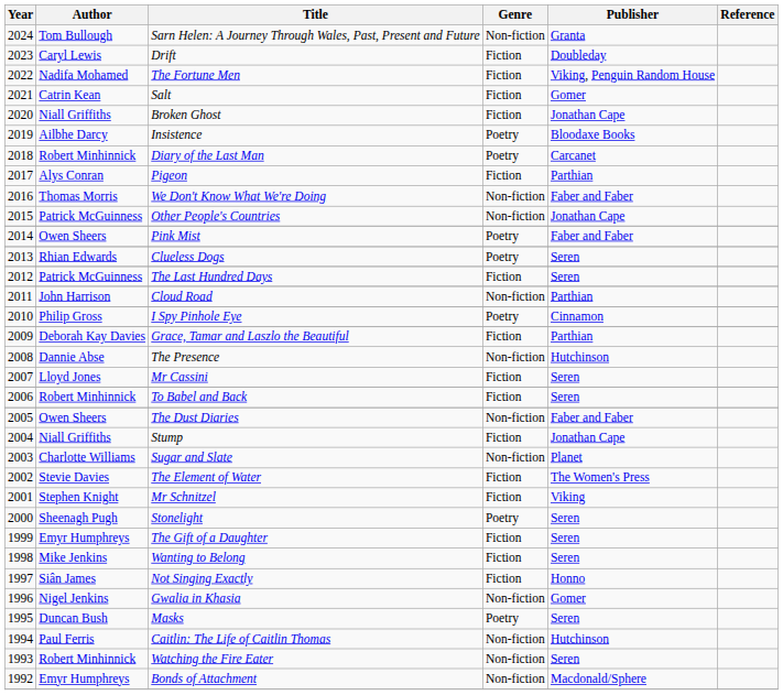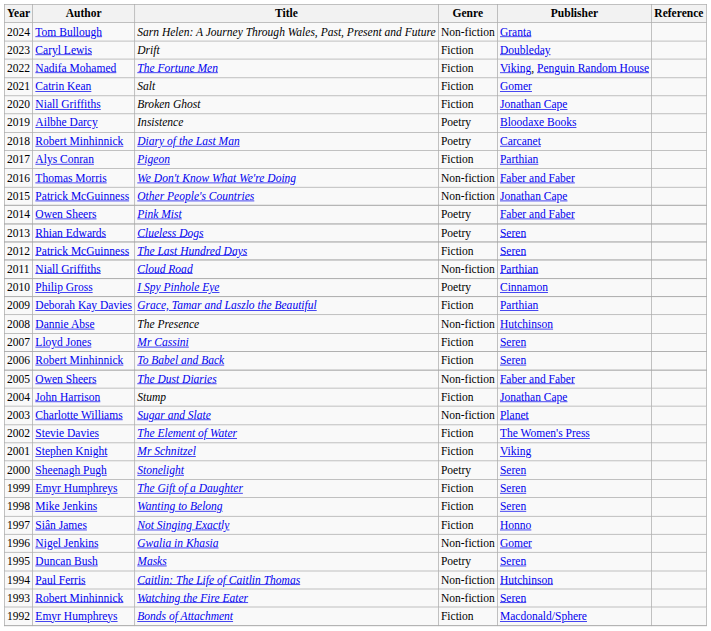 <table class="wikitable sortable">
 <tr>
 <th>Year</th>
 <th>Author</th>
 <th>Title</th>
 <th>Genre</th>
 <th>Publisher</th>
 <th>Reference</th>
 </tr>
 <tr>
 <td>2024</td>
 <td><a href='#'>Tom Bullough</a></td>
 <td><em>Sarn Helen: A Journey Through Wales, Past, Present and Future</em></td>
 <td>Non-fiction</td>
 <td><a href='#'>Granta</a></td>
 <td></td>
 </tr>
 <tr>
 <td>2023</td>
 <td><a href='#'>Caryl Lewis</a></td>
 <td><em>Drift</em></td>
 <td>Fiction</td>
 <td><a href='#'>Doubleday</a></td>
 <td></td>
 </tr>
 <tr>
 <td>2022</td>
 <td><a href='#'>Nadifa Mohamed</a></td>
 <td><em><a href='#'>The Fortune Men</a></em></td>
 <td>Fiction</td>
 <td><a href='#'>Viking</a>, <a href='#'>Penguin Random House</a></td>
 <td></td>
 </tr>
 <tr>
 <td>2021</td>
 <td><a href='#'>Catrin Kean</a></td>
 <td><em>Salt</em></td>
 <td>Fiction</td>
 <td><a href='#'>Gomer</a></td>
 <td></td>
 </tr>
 <tr>
 <td>2020</td>
 <td><a href='#'>Niall Griffiths</a></td>
 <td><em>Broken Ghost</em></td>
 <td>Fiction</td>
 <td><a href='#'>Jonathan Cape</a></td>
 <td></td>
 </tr>
 <tr>
 <td>2019</td>
 <td><a href='#'>Ailbhe Darcy</a></td>
 <td><em>Insistence</em></td>
 <td>Poetry</td>
 <td><a href='#'>Bloodaxe Books</a></td>
 <td></td>
 </tr>
 <tr>
 <td>2018</td>
 <td><a href='#'>Robert Minhinnick</a></td>
 <td><em><a href='#'>Diary of the Last Man</a></em></td>
 <td>Poetry</td>
 <td><a href='#'>Carcanet</a></td>
 <td></td>
 </tr>
 <tr>
 <td>2017</td>
 <td><a href='#'>Alys Conran</a></td>
 <td><a href='#'><em>Pigeon</em></a></td>
 <td>Fiction</td>
 <td><a href='#'>Parthian</a></td>
 <td></td>
 </tr>
 <tr>
 <td>2016</td>
 <td><a href='#'>Thomas Morris</a></td>
 <td><em><a href='#'>We Don't Know What We're Doing</a></em></td>
 <td>Non-fiction</td>
 <td><a href='#'>Faber and Faber</a></td>
 <td></td>
 </tr>
 <tr>
 <td>2015</td>
 <td><a href='#'>Patrick McGuinness</a></td>
 <td><em><a href='#'>Other People's Countries</a></em></td>
 <td>Non-fiction</td>
 <td><a href='#'>Jonathan Cape</a></td>
 <td></td>
 </tr>
 <tr>
 </tr>
 <tr>
 <td>2014</td>
 <td><a href='#'>Owen Sheers</a></td>
 <td><em><a href='#'>Pink Mist</a></em></td>
 <td>Poetry</td>
 <td><a href='#'>Faber and Faber</a></td>
 <td></td>
 </tr>
 <tr>
 </tr>
 <tr>
 <td>2013</td>
 <td><a href='#'>Rhian Edwards</a></td>
 <td><em><a href='#'>Clueless Dogs</a></em></td>
 <td>Poetry</td>
 <td><a href='#'>Seren</a></td>
 <td></td>
 </tr>
 <tr>
 </tr>
 <tr>
 <td>2012</td>
 <td><a href='#'>Patrick McGuinness</a></td>
 <td><em><a href='#'>The Last Hundred Days</a></em></td>
 <td>Fiction</td>
 <td><a href='#'>Seren</a></td>
 <td></td>
 </tr>
 <tr>
 </tr>
 <tr>
 <td>2011</td>
-<td><a href='#'>John Harrison</a></td>
+<td><a href='#'>Niall Griffiths</a></td>
 <td><em><a href='#'>Cloud Road</a></em></td>
 <td>Non-fiction</td>
 <td><a href='#'>Parthian</a></td>
 <td></td>
 </tr>
 <tr>
 </tr>
 <tr>
 <td>2010</td>
 <td><a href='#'>Philip Gross</a></td>
 <td><em><a href='#'>I Spy Pinhole Eye</a></em></td>
 <td>Poetry</td>
 <td><a href='#'>Cinnamon</a></td>
 <td></td>
 </tr>
 <tr>
 </tr>
 <tr>
 <td>2009</td>
 <td><a href='#'>Deborah Kay Davies</a></td>
 <td><em><a href='#'>Grace, Tamar and Laszlo the Beautiful</a></em></td>
 <td>Fiction</td>
 <td><a href='#'>Parthian</a></td>
 <td></td>
 </tr>
 <tr>
 <td>2008</td>
 <td><a href='#'>Dannie Abse</a></td>
 <td><em>The Presence</em></td>
 <td>Non-fiction</td>
 <td><a href='#'>Hutchinson</a></td>
 <td></td>
 </tr>
 <tr>
 <td>2007</td>
 <td><a href='#'>Lloyd Jones</a></td>
 <td><em><a href='#'>Mr Cassini</a></em></td>
 <td>Fiction</td>
 <td><a href='#'>Seren</a></td>
 <td></td>
 </tr>
 <tr>
 </tr>
 <tr>
 <td>2006</td>
 <td><a href='#'>Robert Minhinnick</a></td>
 <td><em><a href='#'>To Babel and Back</a></em></td>
 <td>Fiction</td>
 <td><a href='#'>Seren</a></td>
 <td></td>
 </tr>
 <tr>
 </tr>
 <tr>
 <td>2005</td>
 <td><a href='#'>Owen Sheers</a></td>
 <td><em><a href='#'>The Dust Diaries</a></em></td>
 <td>Non-fiction</td>
 <td><a href='#'>Faber and Faber</a></td>
 <td></td>
 </tr>
 <tr>
 <td>2004</td>
-<td><a href='#'>Niall Griffiths</a></td>
+<td><a href='#'>John Harrison</a></td>
 <td><em>Stump</em></td>
 <td>Fiction</td>
 <td><a href='#'>Jonathan Cape</a></td>
 <td></td>
 </tr>
 <tr>
 <td>2003</td>
 <td><a href='#'>Charlotte Williams</a></td>
 <td><em><a href='#'>Sugar and Slate</a></em></td>
 <td>Non-fiction</td>
 <td><a href='#'>Planet</a></td>
 <td></td>
 </tr>
 <tr>
 <td>2002</td>
 <td><a href='#'>Stevie Davies</a></td>
 <td><em><a href='#'>The Element of Water</a></em></td>
 <td>Fiction</td>
 <td><a href='#'>The Women's Press</a></td>
 <td></td>
 </tr>
 <tr>
 <td>2001</td>
 <td><a href='#'>Stephen Knight</a></td>
 <td><em><a href='#'>Mr Schnitzel</a></em></td>
 <td>Fiction</td>
 <td><a href='#'>Viking</a></td>
 <td></td>
 </tr>
 <tr>
 <td>2000</td>
 <td><a href='#'>Sheenagh Pugh</a></td>
 <td><em><a href='#'>Stonelight</a></em></td>
 <td>Poetry</td>
 <td><a href='#'>Seren</a></td>
 <td></td>
 </tr>
 <tr>
 <td>1999</td>
 <td><a href='#'>Emyr Humphreys</a></td>
 <td><em><a href='#'>The Gift of a Daughter</a></em></td>
 <td>Fiction</td>
 <td><a href='#'>Seren</a></td>
 <td></td>
 </tr>
 <tr>
 <td>1998</td>
 <td><a href='#'>Mike Jenkins</a></td>
 <td><em><a href='#'>Wanting to Belong</a></em></td>
 <td>Fiction</td>
 <td><a href='#'>Seren</a></td>
 <td></td>
 </tr>
 <tr>
 <td>1997</td>
 <td><a href='#'>Siân James</a></td>
 <td><em><a href='#'>Not Singing Exactly</a></em></td>
 <td>Fiction</td>
 <td><a href='#'>Honno</a></td>
 <td></td>
 </tr>
 <tr>
 <td>1996</td>
 <td><a href='#'>Nigel Jenkins</a></td>
 <td><em><a href='#'>Gwalia in Khasia</a></em></td>
 <td>Non-fiction</td>
 <td><a href='#'>Gomer</a></td>
 <td></td>
 </tr>
 <tr>
 <td>1995</td>
 <td><a href='#'>Duncan Bush</a></td>
 <td><em><a href='#'>Masks</a></em></td>
 <td>Poetry</td>
 <td><a href='#'>Seren</a></td>
 <td></td>
 </tr>
 <tr>
 <td>1994</td>
 <td><a href='#'>Paul Ferris</a></td>
 <td><em><a href='#'>Caitlin: The Life of Caitlin Thomas</a></em></td>
 <td>Non-fiction</td>
 <td><a href='#'>Hutchinson</a></td>
 <td></td>
 </tr>
 <tr>
 <td>1993</td>
 <td><a href='#'>Robert Minhinnick</a></td>
 <td><em><a href='#'>Watching the Fire Eater</a></em></td>
 <td>Non-fiction</td>
 <td><a href='#'>Seren</a></td>
 <td></td>
 </tr>
 <tr>
 <td>1992</td>
 <td><a href='#'>Emyr Humphreys</a></td>
 <td><em><a href='#'>Bonds of Attachment</a></em></td>
-<td>Non-fiction</td>
+<td>Fiction</td>
 <td><a href='#'>Macdonald/Sphere</a></td>
 <td></td>
 </tr>
 <tr>
 </tr>
 </table>
